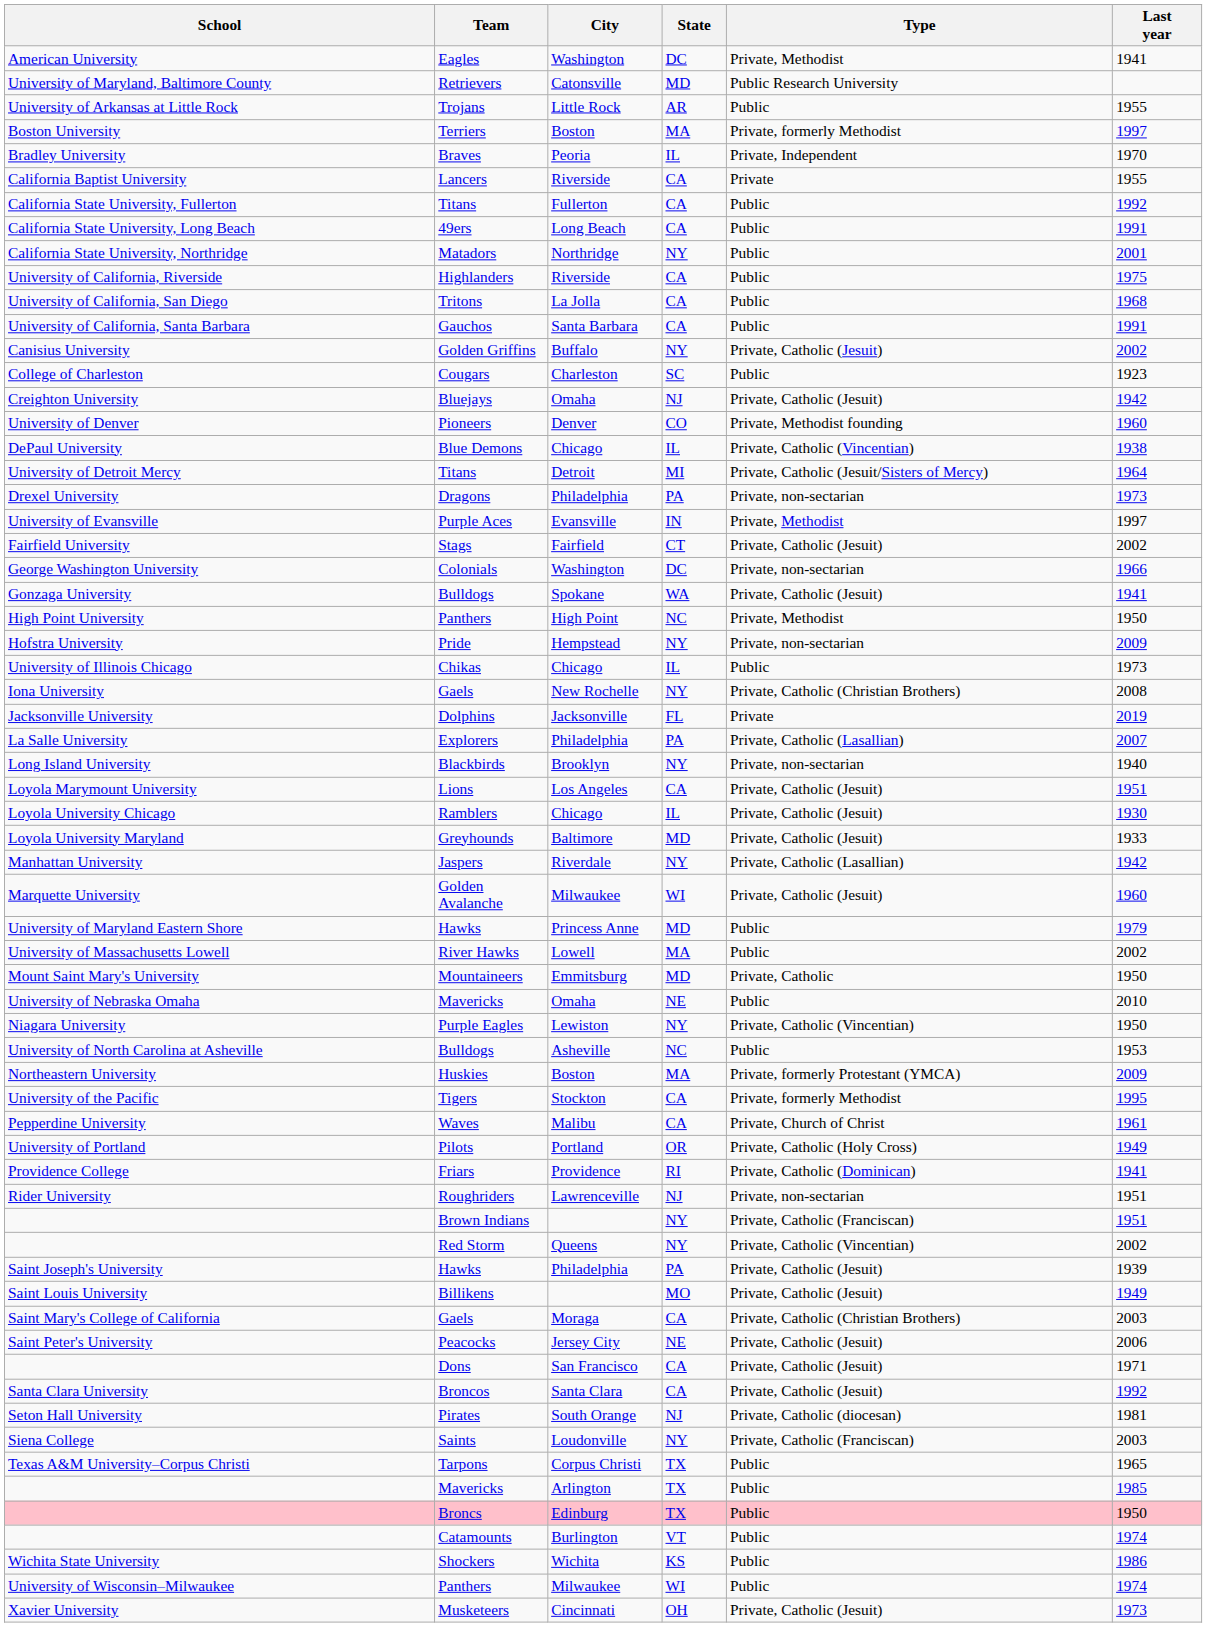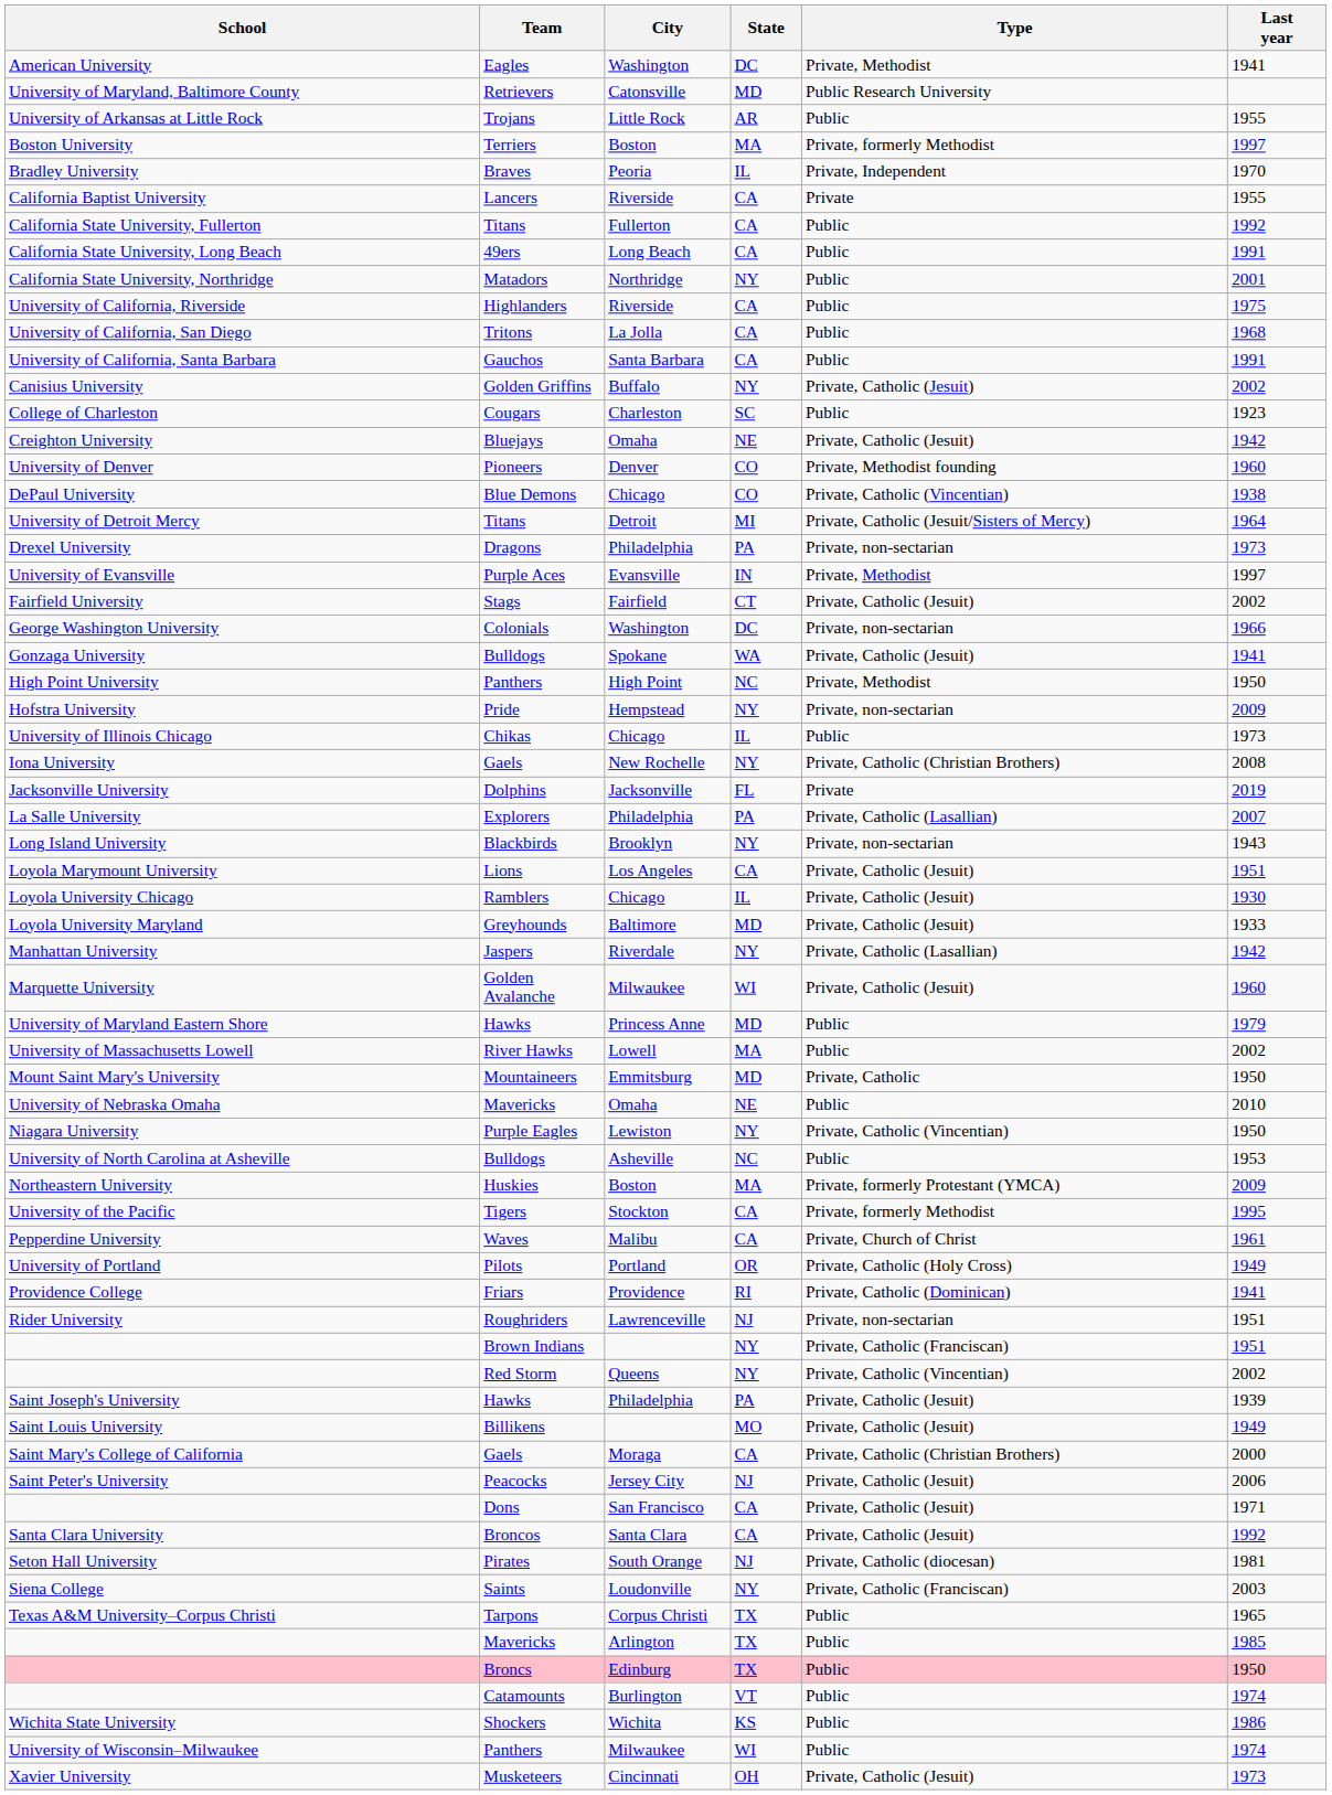 <table class="wikitable sortable">
 <tr>
 <th style=width:45em>School</th>
 <th style=width:8em>Team</th>
 <th style=width:8em>City</th>
 <th style=width:5em>State</th>
 <th style=width:40em>Type</th>
 <th style=width:08em>Last<br>year</th>
 </tr>
 <tr>
 <td><a href='#'>American University</a></td>
 <td><a href='#'>Eagles</a></td>
 <td><a href='#'>Washington</a></td>
 <td><a href='#'>DC</a></td>
 <td>Private, Methodist</td>
 <td>1941</td>
 </tr>
 <tr>
 <td><a href='#'>University of Maryland, Baltimore County</a></td>
 <td><a href='#'>Retrievers</a></td>
 <td><a href='#'>Catonsville</a></td>
 <td><a href='#'>MD</a></td>
 <td>Public Research University</td>
 <td></td>
 </tr>
 <tr>
 <td><a href='#'>University of Arkansas at Little Rock</a></td>
 <td><a href='#'>Trojans</a></td>
 <td><a href='#'>Little Rock</a></td>
 <td><a href='#'>AR</a></td>
 <td>Public</td>
 <td>1955</td>
 </tr>
 <tr>
 <td><a href='#'>Boston University</a></td>
 <td><a href='#'>Terriers</a></td>
 <td><a href='#'>Boston</a></td>
 <td><a href='#'>MA</a></td>
 <td>Private, formerly Methodist</td>
 <td><a href='#'>1997</a></td>
 </tr>
 <tr>
 <td><a href='#'>Bradley University</a></td>
 <td><a href='#'>Braves</a></td>
 <td><a href='#'>Peoria</a></td>
 <td><a href='#'>IL</a></td>
 <td>Private, Independent</td>
 <td>1970</td>
 </tr>
 <tr>
 <td><a href='#'>California Baptist University</a></td>
 <td><a href='#'>Lancers</a></td>
 <td><a href='#'>Riverside</a></td>
 <td><a href='#'>CA</a></td>
 <td>Private</td>
 <td>1955</td>
 </tr>
 <tr>
 <td><a href='#'>California State University, Fullerton</a></td>
 <td><a href='#'>Titans</a></td>
 <td><a href='#'>Fullerton</a></td>
 <td><a href='#'>CA</a></td>
 <td>Public</td>
 <td><a href='#'>1992</a></td>
 </tr>
 <tr>
 <td><a href='#'>California State University, Long Beach</a></td>
 <td><a href='#'>49ers</a></td>
 <td><a href='#'>Long Beach</a></td>
 <td><a href='#'>CA</a></td>
 <td>Public</td>
 <td><a href='#'>1991</a></td>
 </tr>
 <tr>
 <td><a href='#'>California State University, Northridge</a></td>
 <td><a href='#'>Matadors</a></td>
 <td><a href='#'>Northridge</a></td>
 <td><a href='#'>NY</a></td>
 <td>Public</td>
 <td><a href='#'>2001</a></td>
 </tr>
 <tr>
 <td><a href='#'>University of California, Riverside</a></td>
 <td><a href='#'>Highlanders</a></td>
 <td><a href='#'>Riverside</a></td>
 <td><a href='#'>CA</a></td>
 <td>Public</td>
 <td><a href='#'>1975</a></td>
 </tr>
 <tr>
 <td><a href='#'>University of California, San Diego</a></td>
 <td><a href='#'>Tritons</a></td>
 <td><a href='#'>La Jolla</a></td>
 <td><a href='#'>CA</a></td>
 <td>Public</td>
 <td><a href='#'>1968</a></td>
 </tr>
 <tr>
 <td><a href='#'>University of California, Santa Barbara</a></td>
 <td><a href='#'>Gauchos</a></td>
 <td><a href='#'>Santa Barbara</a></td>
 <td><a href='#'>CA</a></td>
 <td>Public</td>
 <td><a href='#'>1991</a></td>
 </tr>
 <tr>
 <td><a href='#'>Canisius University</a></td>
 <td><a href='#'>Golden Griffins</a></td>
 <td><a href='#'>Buffalo</a></td>
 <td><a href='#'>NY</a></td>
 <td>Private, Catholic (<a href='#'>Jesuit</a>)</td>
 <td><a href='#'>2002</a></td>
 </tr>
 <tr>
 <td><a href='#'>College of Charleston</a></td>
 <td><a href='#'>Cougars</a></td>
 <td><a href='#'>Charleston</a></td>
 <td><a href='#'>SC</a></td>
 <td>Public</td>
 <td>1923</td>
 </tr>
 <tr>
 <td><a href='#'>Creighton University</a></td>
 <td><a href='#'>Bluejays</a></td>
 <td><a href='#'>Omaha</a></td>
-<td><a href='#'>NJ</a></td>
+<td><a href='#'>NE</a></td>
 <td>Private, Catholic (Jesuit)</td>
 <td><a href='#'>1942</a></td>
 </tr>
 <tr>
 <td><a href='#'>University of Denver</a></td>
 <td><a href='#'>Pioneers</a></td>
 <td><a href='#'>Denver</a></td>
 <td><a href='#'>CO</a></td>
 <td>Private, Methodist founding</td>
 <td><a href='#'>1960</a></td>
 </tr>
 <tr>
 <td><a href='#'>DePaul University</a></td>
 <td><a href='#'>Blue Demons</a></td>
 <td><a href='#'>Chicago</a></td>
-<td><a href='#'>IL</a></td>
+<td><a href='#'>CO</a></td>
 <td>Private, Catholic (<a href='#'>Vincentian</a>)</td>
 <td><a href='#'>1938</a></td>
 </tr>
 <tr>
 <td><a href='#'>University of Detroit Mercy</a></td>
 <td><a href='#'>Titans</a></td>
 <td><a href='#'>Detroit</a></td>
 <td><a href='#'>MI</a></td>
 <td>Private, Catholic (Jesuit/<a href='#'>Sisters of Mercy</a>)</td>
 <td><a href='#'>1964</a></td>
 </tr>
 <tr>
 <td><a href='#'>Drexel University</a></td>
 <td><a href='#'>Dragons</a></td>
 <td><a href='#'>Philadelphia</a></td>
 <td><a href='#'>PA</a></td>
 <td>Private, non-sectarian</td>
 <td><a href='#'>1973</a></td>
 </tr>
 <tr>
 <td><a href='#'>University of Evansville</a></td>
 <td><a href='#'>Purple Aces</a></td>
 <td><a href='#'>Evansville</a></td>
 <td><a href='#'>IN</a></td>
 <td>Private, <a href='#'>Methodist</a></td>
 <td>1997</td>
 </tr>
 <tr>
 <td><a href='#'>Fairfield University</a></td>
 <td><a href='#'>Stags</a></td>
 <td><a href='#'>Fairfield</a></td>
 <td><a href='#'>CT</a></td>
 <td>Private, Catholic (Jesuit)</td>
 <td>2002</td>
 </tr>
 <tr>
 <td><a href='#'>George Washington University</a></td>
 <td><a href='#'>Colonials</a></td>
 <td><a href='#'>Washington</a></td>
 <td><a href='#'>DC</a></td>
 <td>Private, non-sectarian</td>
 <td><a href='#'>1966</a></td>
 </tr>
 <tr>
 <td><a href='#'>Gonzaga University</a></td>
 <td><a href='#'>Bulldogs</a></td>
 <td><a href='#'>Spokane</a></td>
 <td><a href='#'>WA</a></td>
 <td>Private, Catholic (Jesuit)</td>
 <td><a href='#'>1941</a></td>
 </tr>
 <tr>
 <td><a href='#'>High Point University</a></td>
 <td><a href='#'>Panthers</a></td>
 <td><a href='#'>High Point</a></td>
 <td><a href='#'>NC</a></td>
 <td>Private, Methodist</td>
 <td>1950</td>
 </tr>
 <tr>
 <td><a href='#'>Hofstra University</a></td>
 <td><a href='#'>Pride</a></td>
 <td><a href='#'>Hempstead</a></td>
 <td><a href='#'>NY</a></td>
 <td>Private, non-sectarian</td>
 <td><a href='#'>2009</a></td>
 </tr>
 <tr>
 <td><a href='#'>University of Illinois Chicago</a></td>
 <td><a href='#'>Chikas</a></td>
 <td><a href='#'>Chicago</a></td>
 <td><a href='#'>IL</a></td>
 <td>Public</td>
 <td>1973</td>
 </tr>
 <tr>
 <td><a href='#'>Iona University</a></td>
 <td><a href='#'>Gaels</a></td>
 <td><a href='#'>New Rochelle</a></td>
 <td><a href='#'>NY</a></td>
 <td>Private, Catholic (Christian Brothers)</td>
 <td>2008</td>
 </tr>
 <tr>
 <td><a href='#'>Jacksonville University</a></td>
 <td><a href='#'>Dolphins</a></td>
 <td><a href='#'>Jacksonville</a></td>
 <td><a href='#'>FL</a></td>
 <td>Private</td>
 <td><a href='#'>2019</a></td>
 </tr>
 <tr>
 <td><a href='#'>La Salle University</a></td>
 <td><a href='#'>Explorers</a></td>
 <td><a href='#'>Philadelphia</a></td>
 <td><a href='#'>PA</a></td>
 <td>Private, Catholic (<a href='#'>Lasallian</a>)</td>
 <td><a href='#'>2007</a></td>
 </tr>
 <tr>
 <td><a href='#'>Long Island University</a></td>
 <td><a href='#'>Blackbirds</a></td>
 <td><a href='#'>Brooklyn</a></td>
 <td><a href='#'>NY</a></td>
 <td>Private, non-sectarian</td>
-<td>1940</td>
+<td>1943</td>
 </tr>
 <tr>
 <td><a href='#'>Loyola Marymount University</a></td>
 <td><a href='#'>Lions</a></td>
 <td><a href='#'>Los Angeles</a></td>
 <td><a href='#'>CA</a></td>
 <td>Private, Catholic (Jesuit)</td>
 <td><a href='#'>1951</a></td>
 </tr>
 <tr>
 <td><a href='#'>Loyola University Chicago</a></td>
 <td><a href='#'>Ramblers</a></td>
 <td><a href='#'>Chicago</a></td>
 <td><a href='#'>IL</a></td>
 <td>Private, Catholic (Jesuit)</td>
 <td><a href='#'>1930</a></td>
 </tr>
 <tr>
 <td><a href='#'>Loyola University Maryland</a></td>
 <td><a href='#'>Greyhounds</a></td>
 <td><a href='#'>Baltimore</a></td>
 <td><a href='#'>MD</a></td>
 <td>Private, Catholic (Jesuit)</td>
 <td>1933</td>
 </tr>
 <tr>
 <td><a href='#'>Manhattan University</a></td>
 <td><a href='#'>Jaspers</a></td>
 <td><a href='#'>Riverdale</a></td>
 <td><a href='#'>NY</a></td>
 <td>Private, Catholic (Lasallian)</td>
 <td><a href='#'>1942</a></td>
 </tr>
 <tr>
 <td><a href='#'>Marquette University</a></td>
 <td><a href='#'>Golden Avalanche</a></td>
 <td><a href='#'>Milwaukee</a></td>
 <td><a href='#'>WI</a></td>
 <td>Private, Catholic (Jesuit)</td>
 <td><a href='#'>1960</a></td>
 </tr>
 <tr>
 <td><a href='#'>University of Maryland Eastern Shore</a></td>
 <td><a href='#'>Hawks</a></td>
 <td><a href='#'>Princess Anne</a></td>
 <td><a href='#'>MD</a></td>
 <td>Public</td>
 <td><a href='#'>1979</a></td>
 </tr>
 <tr>
 <td><a href='#'>University of Massachusetts Lowell</a></td>
 <td><a href='#'>River Hawks</a></td>
 <td><a href='#'>Lowell</a></td>
 <td><a href='#'>MA</a></td>
 <td>Public</td>
 <td>2002</td>
 </tr>
 <tr>
 <td><a href='#'>Mount Saint Mary's University</a></td>
 <td><a href='#'>Mountaineers</a></td>
 <td><a href='#'>Emmitsburg</a></td>
 <td><a href='#'>MD</a></td>
 <td>Private, Catholic</td>
 <td>1950</td>
 </tr>
 <tr>
 <td><a href='#'>University of Nebraska Omaha</a></td>
 <td><a href='#'>Mavericks</a></td>
 <td><a href='#'>Omaha</a></td>
 <td><a href='#'>NE</a></td>
 <td>Public</td>
 <td>2010</td>
 </tr>
 <tr>
 <td><a href='#'>Niagara University</a></td>
 <td><a href='#'>Purple Eagles</a></td>
 <td><a href='#'>Lewiston</a></td>
 <td><a href='#'>NY</a></td>
 <td>Private, Catholic (Vincentian)</td>
 <td>1950</td>
 </tr>
 <tr>
 <td><a href='#'>University of North Carolina at Asheville</a></td>
 <td><a href='#'>Bulldogs</a></td>
 <td><a href='#'>Asheville</a></td>
 <td><a href='#'>NC</a></td>
 <td>Public</td>
 <td>1953</td>
 </tr>
 <tr>
 <td><a href='#'>Northeastern University</a></td>
 <td><a href='#'>Huskies</a></td>
 <td><a href='#'>Boston</a></td>
 <td><a href='#'>MA</a></td>
 <td>Private, formerly Protestant (YMCA)</td>
 <td><a href='#'>2009</a></td>
 </tr>
 <tr>
 <td><a href='#'>University of the Pacific</a></td>
 <td><a href='#'>Tigers</a></td>
 <td><a href='#'>Stockton</a></td>
 <td><a href='#'>CA</a></td>
 <td>Private, formerly Methodist</td>
 <td><a href='#'>1995</a></td>
 </tr>
 <tr>
 <td><a href='#'>Pepperdine University</a></td>
 <td><a href='#'>Waves</a></td>
 <td><a href='#'>Malibu</a></td>
 <td><a href='#'>CA</a></td>
 <td>Private, Church of Christ</td>
 <td><a href='#'>1961</a></td>
 </tr>
 <tr>
 <td><a href='#'>University of Portland</a></td>
 <td><a href='#'>Pilots</a></td>
 <td><a href='#'>Portland</a></td>
 <td><a href='#'>OR</a></td>
 <td>Private, Catholic (Holy Cross)</td>
 <td><a href='#'>1949</a></td>
 </tr>
 <tr>
 <td><a href='#'>Providence College</a></td>
 <td><a href='#'>Friars</a></td>
 <td><a href='#'>Providence</a></td>
 <td><a href='#'>RI</a></td>
 <td>Private, Catholic (<a href='#'>Dominican</a>)</td>
 <td><a href='#'>1941</a></td>
 </tr>
 <tr>
 <td><a href='#'>Rider University</a></td>
 <td><a href='#'>Roughriders</a></td>
 <td><a href='#'>Lawrenceville</a></td>
 <td><a href='#'>NJ</a></td>
 <td>Private, non-sectarian</td>
 <td>1951</td>
 </tr>
 <tr>
 <td></td>
 <td><a href='#'>Brown Indians</a></td>
 <td></td>
 <td><a href='#'>NY</a></td>
 <td>Private, Catholic (Franciscan)</td>
 <td><a href='#'>1951</a></td>
 </tr>
 <tr>
 <td></td>
 <td><a href='#'>Red Storm</a></td>
 <td><a href='#'>Queens</a></td>
 <td><a href='#'>NY</a></td>
 <td>Private, Catholic (Vincentian)</td>
 <td>2002</td>
 </tr>
 <tr>
 <td><a href='#'>Saint Joseph's University</a></td>
 <td><a href='#'>Hawks</a></td>
 <td><a href='#'>Philadelphia</a></td>
 <td><a href='#'>PA</a></td>
 <td>Private, Catholic (Jesuit)</td>
 <td>1939</td>
 </tr>
 <tr>
 <td><a href='#'>Saint Louis University</a></td>
 <td><a href='#'>Billikens</a></td>
 <td></td>
 <td><a href='#'>MO</a></td>
 <td>Private, Catholic (Jesuit)</td>
 <td><a href='#'>1949</a></td>
 </tr>
 <tr>
 <td><a href='#'>Saint Mary's College of California</a></td>
 <td><a href='#'>Gaels</a></td>
 <td><a href='#'>Moraga</a></td>
 <td><a href='#'>CA</a></td>
 <td>Private, Catholic (Christian Brothers)</td>
-<td>2003</td>
+<td>2000</td>
 </tr>
 <tr>
 <td><a href='#'>Saint Peter's University</a></td>
 <td><a href='#'>Peacocks</a></td>
 <td><a href='#'>Jersey City</a></td>
-<td><a href='#'>NE</a></td>
+<td><a href='#'>NJ</a></td>
 <td>Private, Catholic (Jesuit)</td>
 <td>2006</td>
 </tr>
 <tr>
 <td></td>
 <td><a href='#'>Dons</a></td>
 <td><a href='#'>San Francisco</a></td>
 <td><a href='#'>CA</a></td>
 <td>Private, Catholic (Jesuit)</td>
 <td>1971</td>
 </tr>
 <tr>
 <td><a href='#'>Santa Clara University</a></td>
 <td><a href='#'>Broncos</a></td>
 <td><a href='#'>Santa Clara</a></td>
 <td><a href='#'>CA</a></td>
 <td>Private, Catholic (Jesuit)</td>
 <td><a href='#'>1992</a></td>
 </tr>
 <tr>
 <td><a href='#'>Seton Hall University</a></td>
 <td><a href='#'>Pirates</a></td>
 <td><a href='#'>South Orange</a></td>
 <td><a href='#'>NJ</a></td>
 <td>Private, Catholic (diocesan)</td>
 <td>1981</td>
 </tr>
 <tr>
 <td><a href='#'>Siena College</a></td>
 <td><a href='#'>Saints</a></td>
 <td><a href='#'>Loudonville</a></td>
 <td><a href='#'>NY</a></td>
 <td>Private, Catholic (Franciscan)</td>
 <td>2003</td>
 </tr>
 <tr>
 <td><a href='#'>Texas A&M University–Corpus Christi</a></td>
 <td><a href='#'>Tarpons</a></td>
 <td><a href='#'>Corpus Christi</a></td>
 <td><a href='#'>TX</a></td>
 <td>Public</td>
 <td>1965</td>
 </tr>
 <tr>
 <td></td>
 <td><a href='#'>Mavericks</a></td>
 <td><a href='#'>Arlington</a></td>
 <td><a href='#'>TX</a></td>
 <td>Public</td>
 <td><a href='#'>1985</a></td>
 </tr>
 <tr bgcolor=pink>
 <td></td>
 <td><a href='#'>Broncs</a></td>
 <td><a href='#'>Edinburg</a></td>
 <td><a href='#'>TX</a></td>
 <td>Public</td>
 <td>1950</td>
 </tr>
 <tr>
 <td></td>
 <td><a href='#'>Catamounts</a></td>
 <td><a href='#'>Burlington</a></td>
 <td><a href='#'>VT</a></td>
 <td>Public</td>
 <td><a href='#'>1974</a></td>
 </tr>
 <tr>
 <td><a href='#'>Wichita State University</a></td>
 <td><a href='#'>Shockers</a></td>
 <td><a href='#'>Wichita</a></td>
 <td><a href='#'>KS</a></td>
 <td>Public</td>
 <td><a href='#'>1986</a></td>
 </tr>
 <tr>
 <td><a href='#'>University of Wisconsin–Milwaukee</a></td>
 <td><a href='#'>Panthers</a></td>
 <td><a href='#'>Milwaukee</a></td>
 <td><a href='#'>WI</a></td>
 <td>Public</td>
 <td><a href='#'>1974</a></td>
 </tr>
 <tr>
 <td><a href='#'>Xavier University</a></td>
 <td><a href='#'>Musketeers</a></td>
 <td><a href='#'>Cincinnati</a></td>
 <td><a href='#'>OH</a></td>
 <td>Private, Catholic (Jesuit)</td>
 <td><a href='#'>1973</a></td>
 </tr>
 </table>
